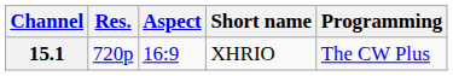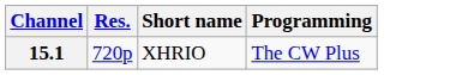 <table class="wikitable">
 <tr>
 <th scope = "col"><a href='#'>Channel</a></th>
 <th scope = "col"><a href='#'>Res.</a></th>
-<th scope = "col"><a href='#'>Aspect</a></th>
 <th scope = "col">Short name</th>
 <th scope = "col">Programming</th>
 </tr>
 <tr>
 <th scope = "row">15.1</th>
 <td><a href='#'>720p</a></td>
-<td><a href='#'>16:9</a></td>
 <td>XHRIO</td>
 <td><a href='#'>The CW Plus</a></td>
 </tr>
 </table>
